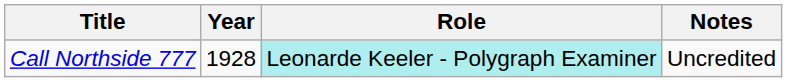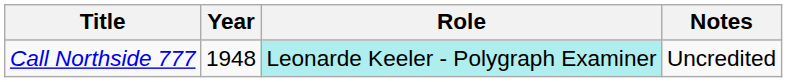 <table class="wikitable">
 <tr>
 <th>Title</th>
 <th>Year</th>
 <th>Role</th>
 <th>Notes</th>
 </tr>
 <tr>
 <td><em><a href='#'>Call Northside 777</a></em></td>
-<td>1928</td>
+<td>1948</td>
 <td style="background: paleturquoise;">Leonarde Keeler - Polygraph Examiner</td>
 <td>Uncredited</td>
 </tr>
 </table>
